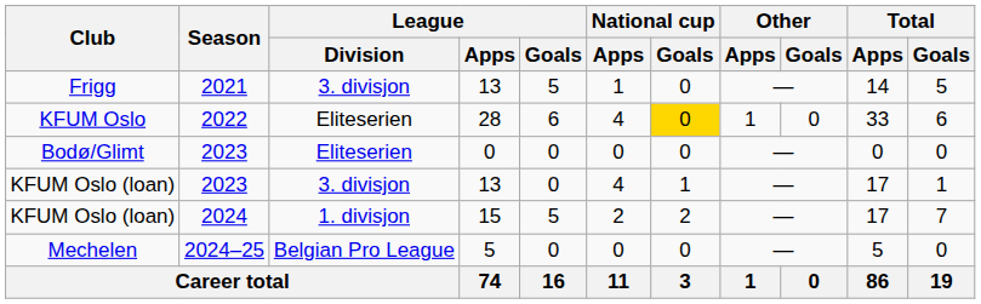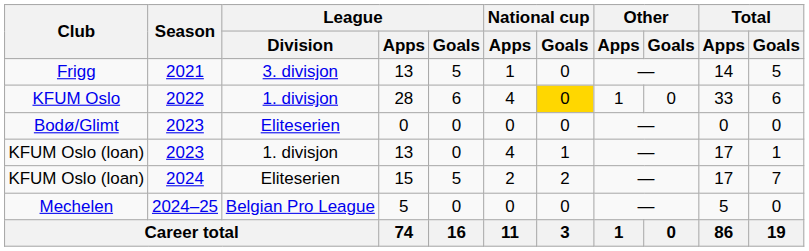 <table class="wikitable" style="text-align:center">
 <tr>
 <th rowspan="2">Club</th>
 <th rowspan="2">Season</th>
 <th colspan="3">League</th>
 <th colspan="2">National cup</th>
 <th colspan="2">Other</th>
 <th colspan="2">Total</th>
 </tr>
 <tr>
 <th>Division</th>
 <th>Apps</th>
 <th>Goals</th>
 <th>Apps</th>
 <th>Goals</th>
 <th>Apps</th>
 <th>Goals</th>
 <th>Apps</th>
 <th>Goals</th>
 </tr>
 <tr>
 <td><a href='#'>Frigg</a></td>
 <td><a href='#'>2021</a></td>
 <td><a href='#'>3. divisjon</a></td>
 <td>13</td>
 <td>5</td>
 <td>1</td>
 <td>0</td>
 <td colspan="2">—</td>
 <td>14</td>
 <td>5</td>
 </tr>
 <tr>
 <td><a href='#'>KFUM Oslo</a></td>
 <td><a href='#'>2022</a></td>
-<td>Eliteserien</td>
+<td><a href='#'>1. divisjon</a></td>
 <td>28</td>
 <td>6</td>
 <td>4</td>
 <td style="background: gold;">0</td>
 <td>1</td>
 <td>0</td>
 <td>33</td>
 <td>6</td>
 </tr>
 <tr>
 <td><a href='#'>Bodø/Glimt</a></td>
 <td><a href='#'>2023</a></td>
 <td><a href='#'>Eliteserien</a></td>
 <td>0</td>
 <td>0</td>
 <td>0</td>
 <td>0</td>
 <td colspan=2>—</td>
 <td>0</td>
 <td>0</td>
 </tr>
 <tr>
 <td>KFUM Oslo (loan)</td>
 <td><a href='#'>2023</a></td>
-<td><a href='#'>3. divisjon</a></td>
+<td>1. divisjon</td>
 <td>13</td>
 <td>0</td>
 <td>4</td>
 <td>1</td>
 <td colspan="2">—</td>
 <td>17</td>
 <td>1</td>
 </tr>
 <tr>
 <td>KFUM Oslo (loan)</td>
 <td><a href='#'>2024</a></td>
-<td><a href='#'>1. divisjon</a></td>
+<td>Eliteserien</td>
 <td>15</td>
 <td>5</td>
 <td>2</td>
 <td>2</td>
 <td colspan="2">—</td>
 <td>17</td>
 <td>7</td>
 </tr>
 <tr>
 <td><a href='#'>Mechelen</a></td>
 <td><a href='#'>2024–25</a></td>
 <td><a href='#'>Belgian Pro League</a></td>
 <td>5</td>
 <td>0</td>
 <td>0</td>
 <td>0</td>
 <td colspan="2">—</td>
 <td>5</td>
 <td>0</td>
 </tr>
 <tr>
 <th colspan=3>Career total</th>
 <th>74</th>
 <th>16</th>
 <th>11</th>
 <th>3</th>
 <th>1</th>
 <th>0</th>
 <th>86</th>
 <th>19</th>
 </tr>
 </table>
